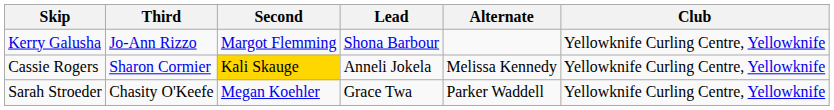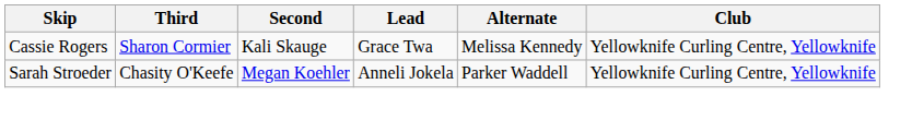 <table class="wikitable">
 <tr>
 <th scope="col">Skip</th>
 <th scope="col">Third</th>
 <th scope="col">Second</th>
 <th scope="col">Lead</th>
 <th scope="col">Alternate</th>
 <th scope="col">Club</th>
 </tr>
 <tr>
-<td><a href='#'>Kerry Galusha</a></td>
-<td><a href='#'>Jo-Ann Rizzo</a></td>
-<td><a href='#'>Margot Flemming</a></td>
-<td><a href='#'>Shona Barbour</a></td>
-<td></td>
-<td>Yellowknife Curling Centre, <a href='#'>Yellowknife</a></td>
-</tr>
-<tr>
 <td>Cassie Rogers</td>
 <td><a href='#'>Sharon Cormier</a></td>
-<td style="background: gold;">Kali Skauge</td>
-<td>Anneli Jokela</td>
+<td>Kali Skauge</td>
+<td>Grace Twa</td>
 <td>Melissa Kennedy</td>
 <td>Yellowknife Curling Centre, <a href='#'>Yellowknife</a></td>
 </tr>
 <tr>
 <td>Sarah Stroeder</td>
 <td>Chasity O'Keefe</td>
 <td><a href='#'>Megan Koehler</a></td>
-<td>Grace Twa</td>
+<td>Anneli Jokela</td>
 <td>Parker Waddell</td>
 <td>Yellowknife Curling Centre, <a href='#'>Yellowknife</a></td>
 </tr>
 </table>
